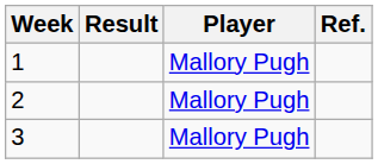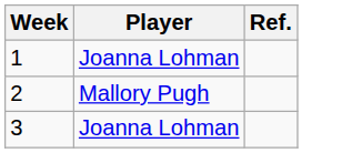 <table class=wikitable>
 <tr>
 <th>Week</th>
-<th>Result</th>
 <th>Player</th>
 <th>Ref.</th>
 </tr>
 <tr>
 <td>1</td>
-<td></td>
-<td> <a href='#'>Mallory Pugh</a></td>
+<td> <a href='#'>Joanna Lohman</a></td>
 <td></td>
 </tr>
 <tr>
 <td>2</td>
-<td></td>
 <td> <a href='#'>Mallory Pugh</a></td>
 <td></td>
 </tr>
 <tr>
 <td>3</td>
-<td></td>
-<td> <a href='#'>Mallory Pugh</a></td>
+<td> <a href='#'>Joanna Lohman</a></td>
 <td></td>
 </tr>
 </table>
